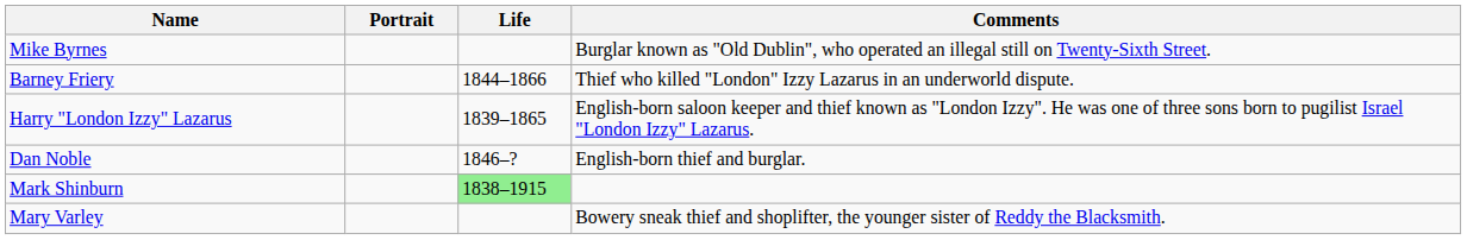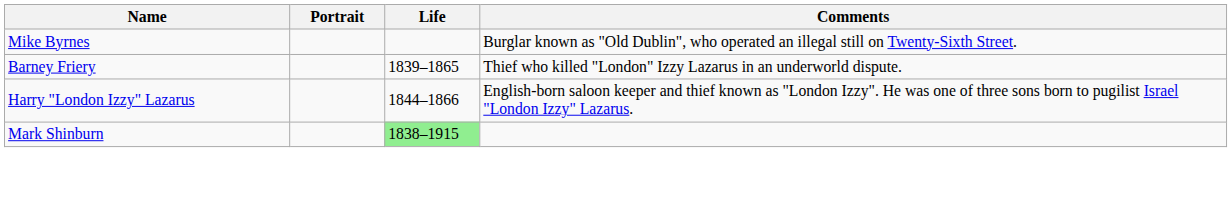 <table class=wikitable>
 <tr>
 <th width="21%">Name</th>
 <th width="7%">Portrait</th>
 <th width="7%">Life</th>
 <th width="55%">Comments</th>
 </tr>
 <tr>
 <td><a href='#'>Mike Byrnes</a></td>
 <td></td>
 <td></td>
 <td>Burglar known as "Old Dublin", who operated an illegal still on <a href='#'>Twenty-Sixth Street</a>.</td>
 </tr>
 <tr>
 <td><a href='#'>Barney Friery</a></td>
 <td></td>
-<td>1844–1866</td>
+<td>1839–1865</td>
 <td>Thief who killed "London" Izzy Lazarus in an underworld dispute.</td>
 </tr>
 <tr>
 <td><a href='#'>Harry "London Izzy" Lazarus</a></td>
 <td></td>
-<td>1839–1865</td>
+<td>1844–1866</td>
 <td>English-born saloon keeper and thief known as "London Izzy". He was one of three sons born to pugilist <a href='#'>Israel "London Izzy" Lazarus</a>.</td>
-</tr>
-<tr>
-<td><a href='#'>Dan Noble</a></td>
-<td></td>
-<td>1846–?</td>
-<td>English-born thief and burglar.</td>
 </tr>
 <tr>
 <td><a href='#'>Mark Shinburn</a></td>
 <td></td>
 <td style="background: lightgreen;">1838–1915</td>
 <td></td>
 </tr>
-<tr>
-<td><a href='#'>Mary Varley</a></td>
-<td></td>
-<td></td>
-<td>Bowery sneak thief and shoplifter, the younger sister of <a href='#'>Reddy the Blacksmith</a>.</td>
-</tr>
 </table>
